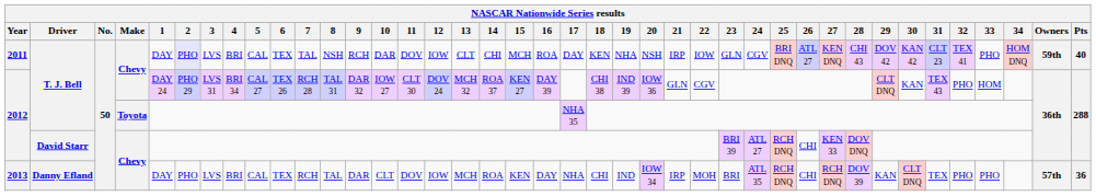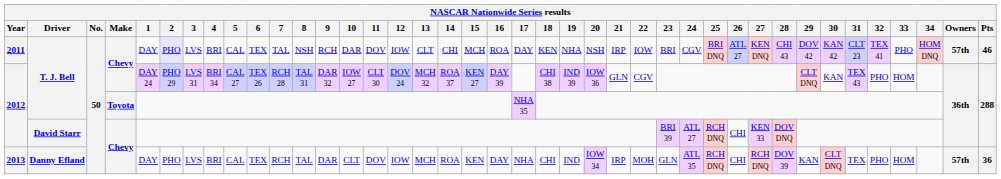 <table class="wikitable" style="text-align:center; font-size:75%">
 <tr>
 <th colspan=45><a href='#'>NASCAR Nationwide Series</a> results</th>
 </tr>
 <tr>
 <th>Year</th>
 <th>Driver</th>
 <th>No.</th>
 <th>Make</th>
 <th>1</th>
 <th>2</th>
 <th>3</th>
 <th>4</th>
 <th>5</th>
 <th>6</th>
 <th>7</th>
 <th>8</th>
 <th>9</th>
 <th>10</th>
 <th>11</th>
 <th>12</th>
 <th>13</th>
 <th>14</th>
 <th>15</th>
 <th>16</th>
 <th>17</th>
 <th>18</th>
 <th>19</th>
 <th>20</th>
 <th>21</th>
 <th>22</th>
 <th>23</th>
 <th>24</th>
 <th>25</th>
 <th>26</th>
 <th>27</th>
 <th>28</th>
 <th>29</th>
 <th>30</th>
 <th>31</th>
 <th>32</th>
 <th>33</th>
 <th>34</th>
 <th>Owners</th>
 <th>Pts</th>
 </tr>
 <tr>
 <th><a href='#'>2011</a></th>
 <th rowspan=3><a href='#'>T. J. Bell</a></th>
 <th rowspan=5>50</th>
 <th rowspan=2><a href='#'>Chevy</a></th>
 <td><a href='#'>DAY</a></td>
 <td style="background: lavender;"><a href='#'>PHO</a></td>
 <td><a href='#'>LVS</a></td>
 <td><a href='#'>BRI</a></td>
 <td><a href='#'>CAL</a></td>
 <td><a href='#'>TEX</a></td>
 <td><a href='#'>TAL</a></td>
 <td><a href='#'>NSH</a></td>
 <td><a href='#'>RCH</a></td>
 <td><a href='#'>DAR</a></td>
 <td><a href='#'>DOV</a></td>
 <td><a href='#'>IOW</a></td>
 <td><a href='#'>CLT</a></td>
 <td><a href='#'>CHI</a></td>
 <td><a href='#'>MCH</a></td>
 <td><a href='#'>ROA</a></td>
 <td><a href='#'>DAY</a></td>
 <td><a href='#'>KEN</a></td>
 <td><a href='#'>NHA</a></td>
 <td><a href='#'>NSH</a></td>
 <td><a href='#'>IRP</a></td>
 <td><a href='#'>IOW</a></td>
-<td><a href='#'>GLN</a></td>
+<td><a href='#'>BRI</a></td>
 <td><a href='#'>CGV</a></td>
 <td style="background:#FFCFCF;"><a href='#'>BRI</a><br><small>DNQ</small></td>
 <td style="background:#CFCFFF;"><a href='#'>ATL</a><br><small>27</small></td>
 <td style="background:#FFCFCF;"><a href='#'>KEN</a><br><small>DNQ</small></td>
 <td style="background:#EFCFFF;"><a href='#'>CHI</a><br><small>43</small></td>
 <td style="background:#EFCFFF;"><a href='#'>DOV</a><br><small>42</small></td>
 <td style="background:#EFCFFF;"><a href='#'>KAN</a><br><small>42</small></td>
 <td style="background:#CFCFFF;"><a href='#'>CLT</a><br><small>23</small></td>
 <td style="background:#EFCFFF;"><a href='#'>TEX</a><br><small>41</small></td>
 <td><a href='#'>PHO</a></td>
 <td style="background:#FFCFCF;"><a href='#'>HOM</a><br><small>DNQ</small></td>
-<th>59th</th>
-<th>40</th>
+<th>57th</th>
+<th>46</th>
 </tr>
 <tr>
 <th rowspan=3><a href='#'>2012</a></th>
 <td style="background:#EFCFFF;"><a href='#'>DAY</a><br><small>24</small></td>
 <td style="background:#CFCFFF;"><a href='#'>PHO</a><br><small>29</small></td>
 <td style="background:#EFCFFF;"><a href='#'>LVS</a><br><small>31</small></td>
 <td style="background:#EFCFFF;"><a href='#'>BRI</a><br><small>34</small></td>
 <td style="background:#CFCFFF;"><a href='#'>CAL</a><br><small>27</small></td>
 <td style="background:#CFCFFF;"><a href='#'>TEX</a><br><small>26</small></td>
 <td style="background:#CFCFFF;"><a href='#'>RCH</a><br><small>28</small></td>
 <td style="background:#CFCFFF;"><a href='#'>TAL</a><br><small>31</small></td>
 <td style="background:#EFCFFF;"><a href='#'>DAR</a><br><small>32</small></td>
 <td style="background:#EFCFFF;"><a href='#'>IOW</a><br><small>27</small></td>
 <td style="background:#EFCFFF;"><a href='#'>CLT</a><br><small>30</small></td>
 <td style="background:#CFCFFF;"><a href='#'>DOV</a><br><small>24</small></td>
 <td style="background:#EFCFFF;"><a href='#'>MCH</a><br><small>32</small></td>
 <td style="background:#EFCFFF;"><a href='#'>ROA</a><br><small>37</small></td>
 <td style="background:#CFCFFF;"><a href='#'>KEN</a><br><small>27</small></td>
 <td style="background:#EFCFFF;"><a href='#'>DAY</a><br><small>39</small></td>
 <td></td>
 <td style="background:#EFCFFF;"><a href='#'>CHI</a><br><small>38</small></td>
 <td style="background:#EFCFFF;"><a href='#'>IND</a><br><small>39</small></td>
 <td style="background:#EFCFFF;"><a href='#'>IOW</a><br><small>36</small></td>
 <td><a href='#'>GLN</a></td>
 <td><a href='#'>CGV</a></td>
 <td colspan=6></td>
 <td style="background:#FFCFCF;"><a href='#'>CLT</a><br><small>DNQ</small></td>
 <td><a href='#'>KAN</a></td>
 <td style="background:#EFCFFF;"><a href='#'>TEX</a><br><small>43</small></td>
 <td><a href='#'>PHO</a></td>
 <td><a href='#'>HOM</a></td>
 <td></td>
 <th rowspan=3>36th</th>
 <th rowspan=3>288</th>
 </tr>
 <tr>
 <th><a href='#'>Toyota</a></th>
 <td colspan=16></td>
 <td style="background:#EFCFFF;"><a href='#'>NHA</a><br><small>35</small></td>
 <td colspan=17></td>
 </tr>
 <tr>
 <th><a href='#'>David Starr</a></th>
 <th rowspan=2><a href='#'>Chevy</a></th>
 <td colspan=22></td>
 <td style="background:#EFCFFF;"><a href='#'>BRI</a><br><small>39</small></td>
 <td style="background:#EFCFFF;"><a href='#'>ATL</a><br><small>27</small></td>
 <td style="background:#FFCFCF;"><a href='#'>RCH</a><br><small>DNQ</small></td>
 <td><a href='#'>CHI</a></td>
 <td style="background:#EFCFFF;"><a href='#'>KEN</a><br><small>33</small></td>
 <td style="background:#FFCFCF;"><a href='#'>DOV</a><br><small>DNQ</small></td>
 <td colspan=6></td>
 </tr>
 <tr>
 <th><a href='#'>2013</a></th>
 <th><a href='#'>Danny Efland</a></th>
 <td><a href='#'>DAY</a></td>
 <td><a href='#'>PHO</a></td>
 <td><a href='#'>LVS</a></td>
 <td><a href='#'>BRI</a></td>
 <td><a href='#'>CAL</a></td>
 <td><a href='#'>TEX</a></td>
 <td><a href='#'>RCH</a></td>
 <td><a href='#'>TAL</a></td>
 <td><a href='#'>DAR</a></td>
 <td><a href='#'>CLT</a></td>
 <td><a href='#'>DOV</a></td>
 <td><a href='#'>IOW</a></td>
 <td><a href='#'>MCH</a></td>
 <td><a href='#'>ROA</a></td>
 <td><a href='#'>KEN</a></td>
 <td><a href='#'>DAY</a></td>
 <td><a href='#'>NHA</a></td>
 <td><a href='#'>CHI</a></td>
 <td><a href='#'>IND</a></td>
 <td style="background:#EFCFFF;"><a href='#'>IOW</a><br><small>34</small></td>
 <td><a href='#'>IRP</a></td>
 <td><a href='#'>MOH</a></td>
-<td><a href='#'>BRI</a></td>
+<td><a href='#'>GLN</a></td>
 <td style="background:#EFCFFF;"><a href='#'>ATL</a><br><small>35</small></td>
 <td style="background:#FFCFCF;"><a href='#'>RCH</a><br><small>DNQ</small></td>
 <td><a href='#'>CHI</a></td>
 <td style="background:#FFCFCF;"><a href='#'>RCH</a><br><small>DNQ</small></td>
 <td style="background:#EFCFFF;"><a href='#'>DOV</a><br><small>39</small></td>
 <td><a href='#'>KAN</a></td>
 <td style="background:#FFCFCF;"><a href='#'>CLT</a><br><small>DNQ</small></td>
 <td><a href='#'>TEX</a></td>
 <td><a href='#'>PHO</a></td>
-<td><a href='#'>PHO</a></td>
+<td><a href='#'>HOM</a></td>
 <td></td>
 <th>57th</th>
 <th>36</th>
 </tr>
 </table>
